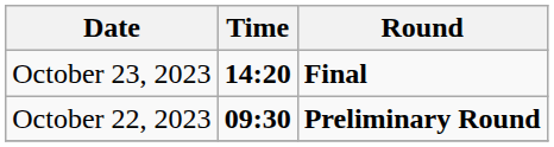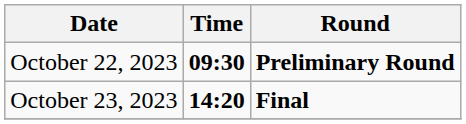 <table class="wikitable">
 <tr>
 <th>Date</th>
 <th>Time</th>
 <th>Round</th>
 </tr>
 <tr>
+<td>October 22, 2023</td>
+<td><strong>09:30</strong></td>
+<td><strong>Preliminary Round</strong></td>
+</tr>
+<tr>
 <td>October 23, 2023</td>
 <td><strong>14:20</strong></td>
 <td><strong>Final</strong></td>
 </tr>
 <tr>
-<td>October 22, 2023</td>
-<td><strong>09:30</strong></td>
-<td><strong>Preliminary Round</strong></td>
-</tr>
-<tr>
 </tr>
 </table>
